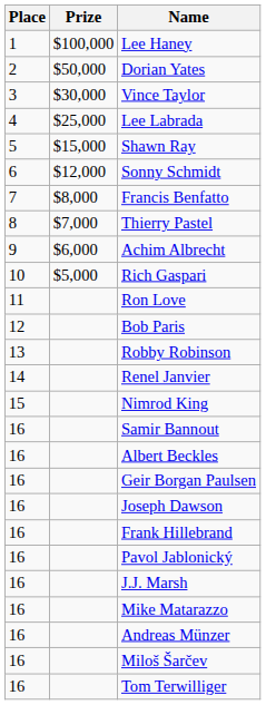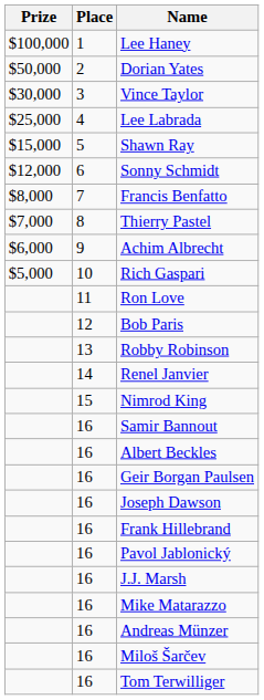 <table class="wikitable">
 <tr>
+<th>Prize</th>
 <th>Place</th>
-<th>Prize</th>
 <th>Name</th>
 </tr>
 <tr>
+<td>$100,000</td>
 <td>1</td>
-<td>$100,000</td>
 <td> <a href='#'>Lee Haney</a></td>
 </tr>
 <tr>
+<td>$50,000</td>
 <td>2</td>
-<td>$50,000</td>
 <td> <a href='#'>Dorian Yates</a></td>
 </tr>
 <tr>
+<td>$30,000</td>
 <td>3</td>
-<td>$30,000</td>
 <td> <a href='#'>Vince Taylor</a></td>
 </tr>
 <tr>
+<td>$25,000</td>
 <td>4</td>
-<td>$25,000</td>
 <td> <a href='#'>Lee Labrada</a></td>
 </tr>
 <tr>
+<td>$15,000</td>
 <td>5</td>
-<td>$15,000</td>
 <td> <a href='#'>Shawn Ray</a></td>
 </tr>
 <tr>
+<td>$12,000</td>
 <td>6</td>
-<td>$12,000</td>
 <td> <a href='#'>Sonny Schmidt</a></td>
 </tr>
 <tr>
+<td>$8,000</td>
 <td>7</td>
-<td>$8,000</td>
 <td> <a href='#'>Francis Benfatto</a></td>
 </tr>
 <tr>
+<td>$7,000</td>
 <td>8</td>
-<td>$7,000</td>
 <td> <a href='#'>Thierry Pastel</a></td>
 </tr>
 <tr>
+<td>$6,000</td>
 <td>9</td>
-<td>$6,000</td>
 <td> <a href='#'>Achim Albrecht</a></td>
 </tr>
 <tr>
+<td>$5,000</td>
 <td>10</td>
-<td>$5,000</td>
 <td> <a href='#'>Rich Gaspari</a></td>
 </tr>
 <tr>
+<td></td>
 <td>11</td>
-<td></td>
 <td> <a href='#'>Ron Love</a></td>
 </tr>
 <tr>
+<td></td>
 <td>12</td>
-<td></td>
 <td> <a href='#'>Bob Paris</a></td>
 </tr>
 <tr>
+<td></td>
 <td>13</td>
-<td></td>
 <td> <a href='#'>Robby Robinson</a></td>
 </tr>
 <tr>
+<td></td>
 <td>14</td>
-<td></td>
 <td> <a href='#'>Renel Janvier</a></td>
 </tr>
 <tr>
+<td></td>
 <td>15</td>
-<td></td>
 <td> <a href='#'>Nimrod King</a></td>
 </tr>
 <tr>
+<td></td>
 <td>16</td>
-<td></td>
 <td> <a href='#'>Samir Bannout</a></td>
 </tr>
 <tr>
+<td></td>
 <td>16</td>
-<td></td>
 <td> <a href='#'>Albert Beckles</a></td>
 </tr>
 <tr>
+<td></td>
 <td>16</td>
-<td></td>
 <td> <a href='#'>Geir Borgan Paulsen</a></td>
 </tr>
 <tr>
+<td></td>
 <td>16</td>
-<td></td>
 <td> <a href='#'>Joseph Dawson</a></td>
 </tr>
 <tr>
+<td></td>
 <td>16</td>
-<td></td>
 <td> <a href='#'>Frank Hillebrand</a></td>
 </tr>
 <tr>
+<td></td>
 <td>16</td>
-<td></td>
 <td> <a href='#'>Pavol Jablonický</a></td>
 </tr>
 <tr>
+<td></td>
 <td>16</td>
-<td></td>
 <td> <a href='#'>J.J. Marsh</a></td>
 </tr>
 <tr>
+<td></td>
 <td>16</td>
-<td></td>
 <td> <a href='#'>Mike Matarazzo</a></td>
 </tr>
 <tr>
+<td></td>
 <td>16</td>
-<td></td>
 <td> <a href='#'>Andreas Münzer</a></td>
 </tr>
 <tr>
+<td></td>
 <td>16</td>
-<td></td>
 <td> <a href='#'>Miloš Šarčev</a></td>
 </tr>
 <tr>
+<td></td>
 <td>16</td>
-<td></td>
 <td> <a href='#'>Tom Terwilliger</a></td>
 </tr>
 </table>
